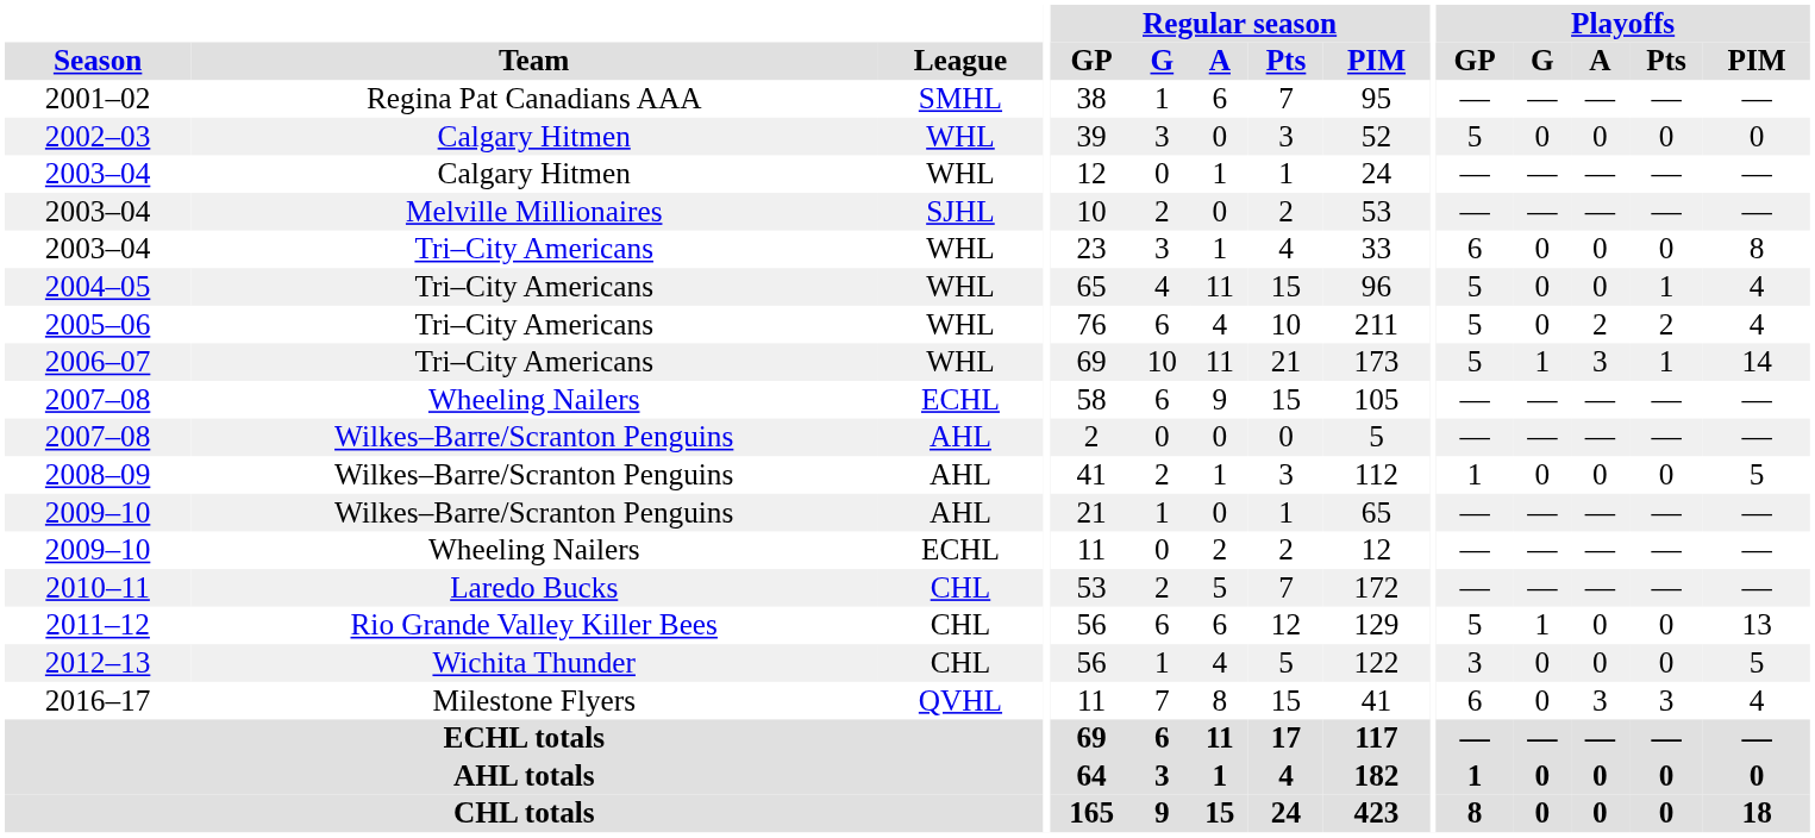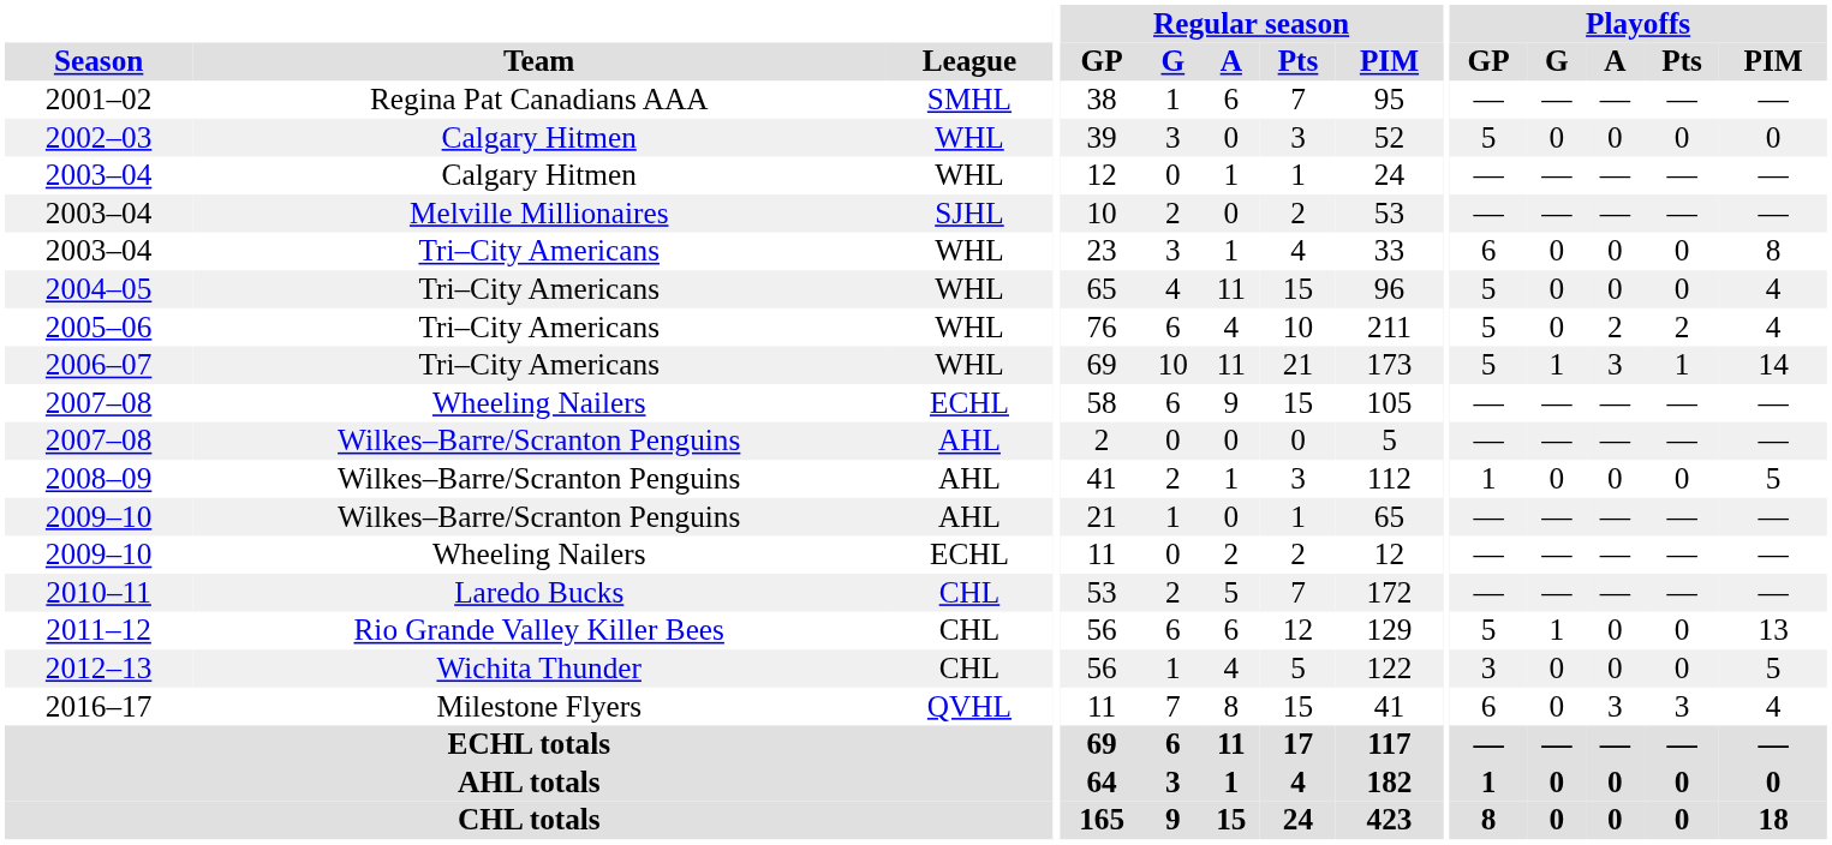 <table border="0" cellpadding="1" cellspacing="0" style="text-align:center; width:60em">
 <tr bgcolor="#e0e0e0">
 <th colspan="3" bgcolor="#ffffff"></th>
 <th rowspan="99" bgcolor="#ffffff"></th>
 <th colspan="5"><a href='#'>Regular season</a></th>
 <th rowspan="99" bgcolor="#ffffff"></th>
 <th colspan="5"><a href='#'>Playoffs</a></th>
 </tr>
 <tr bgcolor="#e0e0e0">
 <th><a href='#'>Season</a></th>
 <th>Team</th>
 <th>League</th>
 <th>GP</th>
 <th><a href='#'>G</a></th>
 <th><a href='#'>A</a></th>
 <th><a href='#'>Pts</a></th>
 <th><a href='#'>PIM</a></th>
 <th>GP</th>
 <th>G</th>
 <th>A</th>
 <th>Pts</th>
 <th>PIM</th>
 </tr>
 <tr>
 <td>2001–02</td>
 <td>Regina Pat Canadians AAA</td>
 <td><a href='#'>SMHL</a></td>
 <td>38</td>
 <td>1</td>
 <td>6</td>
 <td>7</td>
 <td>95</td>
 <td>—</td>
 <td>—</td>
 <td>—</td>
 <td>—</td>
 <td>—</td>
 </tr>
 <tr bgcolor="#f0f0f0">
 <td><a href='#'>2002–03</a></td>
 <td><a href='#'>Calgary Hitmen</a></td>
 <td><a href='#'>WHL</a></td>
 <td>39</td>
 <td>3</td>
 <td>0</td>
 <td>3</td>
 <td>52</td>
 <td>5</td>
 <td>0</td>
 <td>0</td>
 <td>0</td>
 <td>0</td>
 </tr>
 <tr>
 <td><a href='#'>2003–04</a></td>
 <td>Calgary Hitmen</td>
 <td>WHL</td>
 <td>12</td>
 <td>0</td>
 <td>1</td>
 <td>1</td>
 <td>24</td>
 <td>—</td>
 <td>—</td>
 <td>—</td>
 <td>—</td>
 <td>—</td>
 </tr>
 <tr bgcolor="#f0f0f0">
 <td>2003–04</td>
 <td><a href='#'>Melville Millionaires</a></td>
 <td><a href='#'>SJHL</a></td>
 <td>10</td>
 <td>2</td>
 <td>0</td>
 <td>2</td>
 <td>53</td>
 <td>—</td>
 <td>—</td>
 <td>—</td>
 <td>—</td>
 <td>—</td>
 </tr>
 <tr>
 <td>2003–04</td>
 <td><a href='#'>Tri–City Americans</a></td>
 <td>WHL</td>
 <td>23</td>
 <td>3</td>
 <td>1</td>
 <td>4</td>
 <td>33</td>
 <td>6</td>
 <td>0</td>
 <td>0</td>
 <td>0</td>
 <td>8</td>
 </tr>
 <tr bgcolor="#f0f0f0">
 <td><a href='#'>2004–05</a></td>
 <td>Tri–City Americans</td>
 <td>WHL</td>
 <td>65</td>
 <td>4</td>
 <td>11</td>
 <td>15</td>
 <td>96</td>
 <td>5</td>
 <td>0</td>
 <td>0</td>
-<td>1</td>
+<td>0</td>
 <td>4</td>
 </tr>
 <tr>
 <td><a href='#'>2005–06</a></td>
 <td>Tri–City Americans</td>
 <td>WHL</td>
 <td>76</td>
 <td>6</td>
 <td>4</td>
 <td>10</td>
 <td>211</td>
 <td>5</td>
 <td>0</td>
 <td>2</td>
 <td>2</td>
 <td>4</td>
 </tr>
 <tr bgcolor="#f0f0f0">
 <td><a href='#'>2006–07</a></td>
 <td>Tri–City Americans</td>
 <td>WHL</td>
 <td>69</td>
 <td>10</td>
 <td>11</td>
 <td>21</td>
 <td>173</td>
 <td>5</td>
 <td>1</td>
 <td>3</td>
 <td>1</td>
 <td>14</td>
 </tr>
 <tr>
 <td><a href='#'>2007–08</a></td>
 <td><a href='#'>Wheeling Nailers</a></td>
 <td><a href='#'>ECHL</a></td>
 <td>58</td>
 <td>6</td>
 <td>9</td>
 <td>15</td>
 <td>105</td>
 <td>—</td>
 <td>—</td>
 <td>—</td>
 <td>—</td>
 <td>—</td>
 </tr>
 <tr bgcolor="#f0f0f0">
 <td><a href='#'>2007–08</a></td>
 <td><a href='#'>Wilkes–Barre/Scranton Penguins</a></td>
 <td><a href='#'>AHL</a></td>
 <td>2</td>
 <td>0</td>
 <td>0</td>
 <td>0</td>
 <td>5</td>
 <td>—</td>
 <td>—</td>
 <td>—</td>
 <td>—</td>
 <td>—</td>
 </tr>
 <tr>
 <td><a href='#'>2008–09</a></td>
 <td>Wilkes–Barre/Scranton Penguins</td>
 <td>AHL</td>
 <td>41</td>
 <td>2</td>
 <td>1</td>
 <td>3</td>
 <td>112</td>
 <td>1</td>
 <td>0</td>
 <td>0</td>
 <td>0</td>
 <td>5</td>
 </tr>
 <tr bgcolor="#f0f0f0">
 <td><a href='#'>2009–10</a></td>
 <td>Wilkes–Barre/Scranton Penguins</td>
 <td>AHL</td>
 <td>21</td>
 <td>1</td>
 <td>0</td>
 <td>1</td>
 <td>65</td>
 <td>—</td>
 <td>—</td>
 <td>—</td>
 <td>—</td>
 <td>—</td>
 </tr>
 <tr>
 <td><a href='#'>2009–10</a></td>
 <td>Wheeling Nailers</td>
 <td>ECHL</td>
 <td>11</td>
 <td>0</td>
 <td>2</td>
 <td>2</td>
 <td>12</td>
 <td>—</td>
 <td>—</td>
 <td>—</td>
 <td>—</td>
 <td>—</td>
 </tr>
 <tr bgcolor="#f0f0f0">
 <td><a href='#'>2010–11</a></td>
 <td><a href='#'>Laredo Bucks</a></td>
 <td><a href='#'>CHL</a></td>
 <td>53</td>
 <td>2</td>
 <td>5</td>
 <td>7</td>
 <td>172</td>
 <td>—</td>
 <td>—</td>
 <td>—</td>
 <td>—</td>
 <td>—</td>
 </tr>
 <tr>
 <td><a href='#'>2011–12</a></td>
 <td><a href='#'>Rio Grande Valley Killer Bees</a></td>
 <td>CHL</td>
 <td>56</td>
 <td>6</td>
 <td>6</td>
 <td>12</td>
 <td>129</td>
 <td>5</td>
 <td>1</td>
 <td>0</td>
 <td>0</td>
 <td>13</td>
 </tr>
 <tr bgcolor="#f0f0f0">
 <td><a href='#'>2012–13</a></td>
 <td><a href='#'>Wichita Thunder</a></td>
 <td>CHL</td>
 <td>56</td>
 <td>1</td>
 <td>4</td>
 <td>5</td>
 <td>122</td>
 <td>3</td>
 <td>0</td>
 <td>0</td>
 <td>0</td>
 <td>5</td>
 </tr>
 <tr>
 <td>2016–17</td>
 <td>Milestone Flyers</td>
 <td><a href='#'>QVHL</a></td>
 <td>11</td>
 <td>7</td>
 <td>8</td>
 <td>15</td>
 <td>41</td>
 <td>6</td>
 <td>0</td>
 <td>3</td>
 <td>3</td>
 <td>4</td>
 </tr>
 <tr bgcolor="#e0e0e0">
 <th colspan="3">ECHL totals</th>
 <th>69</th>
 <th>6</th>
 <th>11</th>
 <th>17</th>
 <th>117</th>
 <th>—</th>
 <th>—</th>
 <th>—</th>
 <th>—</th>
 <th>—</th>
 </tr>
 <tr bgcolor="#e0e0e0">
 <th colspan="3">AHL totals</th>
 <th>64</th>
 <th>3</th>
 <th>1</th>
 <th>4</th>
 <th>182</th>
 <th>1</th>
 <th>0</th>
 <th>0</th>
 <th>0</th>
 <th>0</th>
 </tr>
 <tr bgcolor="#e0e0e0">
 <th colspan="3">CHL totals</th>
 <th>165</th>
 <th>9</th>
 <th>15</th>
 <th>24</th>
 <th>423</th>
 <th>8</th>
 <th>0</th>
 <th>0</th>
 <th>0</th>
 <th>18</th>
 </tr>
 </table>
